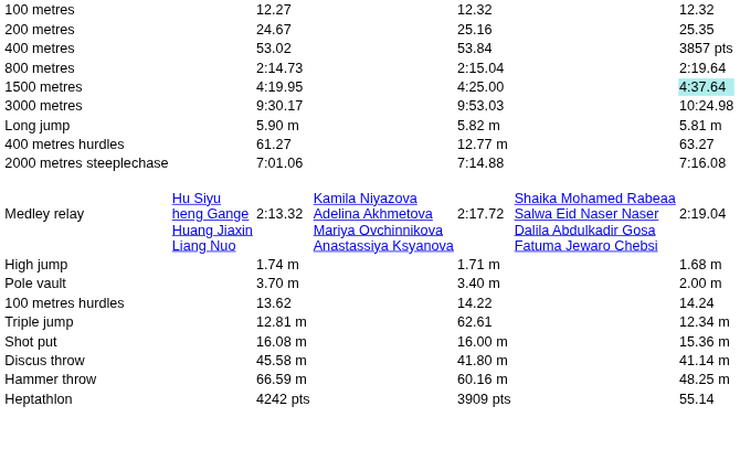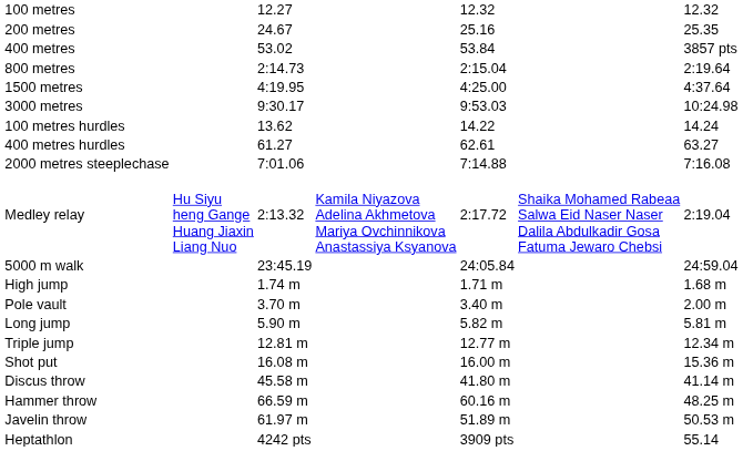 <table>
 <tr>
 <td>100 metres</td>
 <td></td>
 <td>12.27</td>
 <td></td>
 <td>12.32</td>
 <td></td>
 <td>12.32</td>
 </tr>
 <tr>
 <td>200 metres</td>
 <td></td>
 <td>24.67</td>
 <td></td>
 <td>25.16</td>
 <td></td>
 <td>25.35</td>
 </tr>
 <tr>
 <td>400 metres</td>
 <td></td>
 <td>53.02</td>
 <td></td>
 <td>53.84</td>
 <td></td>
 <td>3857 pts</td>
 </tr>
 <tr>
 <td>800 metres</td>
 <td></td>
 <td>2:14.73</td>
 <td></td>
 <td>2:15.04</td>
 <td></td>
 <td>2:19.64</td>
 </tr>
 <tr>
 <td>1500 metres</td>
 <td></td>
 <td>4:19.95</td>
 <td></td>
 <td>4:25.00</td>
 <td></td>
-<td style="background: paleturquoise;">4:37.64</td>
+<td>4:37.64</td>
 </tr>
 <tr>
 <td>3000 metres</td>
 <td></td>
 <td>9:30.17</td>
 <td></td>
 <td>9:53.03</td>
 <td></td>
 <td>10:24.98</td>
 </tr>
 <tr>
-<td>Long jump</td>
+<td>100 metres hurdles</td>
 <td></td>
-<td>5.90 m</td>
+<td>13.62</td>
 <td></td>
-<td>5.82 m</td>
+<td>14.22</td>
 <td></td>
-<td>5.81 m</td>
+<td>14.24</td>
 </tr>
 <tr>
 <td>400 metres hurdles</td>
 <td></td>
 <td>61.27</td>
 <td></td>
-<td>12.77 m</td>
+<td>62.61</td>
 <td></td>
 <td>63.27</td>
 </tr>
 <tr>
 <td>2000 metres steeplechase</td>
 <td></td>
 <td>7:01.06</td>
 <td></td>
 <td>7:14.88</td>
 <td></td>
 <td>7:16.08</td>
 </tr>
 <tr>
 <td>Medley relay</td>
 <td><br><a href='#'>Hu Siyu</a><br><a href='#'>heng Gange</a><br><a href='#'>Huang Jiaxin</a><br><a href='#'>Liang Nuo</a></td>
 <td>2:13.32</td>
 <td><br><a href='#'>Kamila Niyazova</a><br><a href='#'>Adelina Akhmetova</a><br><a href='#'>Mariya Ovchinnikova</a><br><a href='#'>Anastassiya Ksyanova</a></td>
 <td>2:17.72</td>
 <td><br><a href='#'>Shaika Mohamed Rabeaa</a><br><a href='#'>Salwa Eid Naser Naser</a><br><a href='#'>Dalila Abdulkadir Gosa</a><br><a href='#'>Fatuma Jewaro Chebsi</a></td>
 <td>2:19.04</td>
 </tr>
 <tr>
+<td>5000 m walk</td>
+<td></td>
+<td>23:45.19</td>
+<td></td>
+<td>24:05.84</td>
+<td></td>
+<td>24:59.04</td>
+</tr>
+<tr>
 <td>High jump</td>
 <td></td>
 <td>1.74 m</td>
 <td></td>
 <td>1.71 m</td>
 <td></td>
 <td>1.68 m</td>
 </tr>
 <tr>
 <td>Pole vault</td>
 <td></td>
 <td>3.70 m</td>
 <td></td>
 <td>3.40 m</td>
 <td></td>
 <td>2.00 m</td>
 </tr>
 <tr>
-<td>100 metres hurdles</td>
+<td>Long jump</td>
 <td></td>
-<td>13.62</td>
+<td>5.90 m</td>
 <td></td>
-<td>14.22</td>
+<td>5.82 m</td>
 <td></td>
-<td>14.24</td>
+<td>5.81 m</td>
 </tr>
 <tr>
 <td>Triple jump</td>
 <td></td>
 <td>12.81 m</td>
 <td></td>
-<td>62.61</td>
+<td>12.77 m</td>
 <td></td>
 <td>12.34 m</td>
 </tr>
 <tr>
 <td>Shot put</td>
 <td></td>
 <td>16.08 m</td>
 <td></td>
 <td>16.00 m</td>
 <td></td>
 <td>15.36 m</td>
 </tr>
 <tr>
 <td>Discus throw</td>
 <td></td>
 <td>45.58 m</td>
 <td></td>
 <td>41.80 m</td>
 <td></td>
 <td>41.14 m</td>
 </tr>
 <tr>
 <td>Hammer throw</td>
 <td></td>
 <td>66.59 m</td>
 <td></td>
 <td>60.16 m</td>
 <td></td>
 <td>48.25 m</td>
 </tr>
 <tr>
+<td>Javelin throw</td>
+<td></td>
+<td>61.97 m </td>
+<td></td>
+<td>51.89 m</td>
+<td></td>
+<td>50.53 m</td>
+</tr>
+<tr>
 <td>Heptathlon</td>
 <td></td>
 <td>4242 pts</td>
 <td></td>
 <td>3909 pts</td>
 <td></td>
 <td>55.14</td>
 </tr>
 </table>
